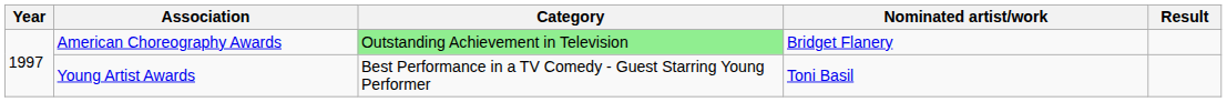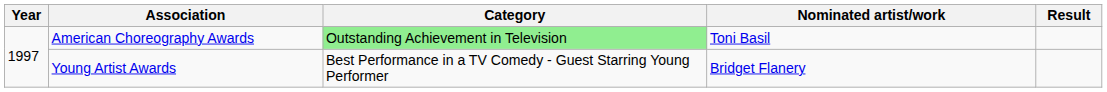 <table class="wikitable">
 <tr>
 <th style="width:04%;">Year</th>
 <th style="width:25%;">Association</th>
 <th style="width:35%;">Category</th>
 <th style="width:30%;">Nominated artist/work</th>
 <th style="width:10%;">Result</th>
 </tr>
 <tr>
 <td rowspan=2>1997</td>
 <td><a href='#'>American Choreography Awards</a></td>
 <td style="background: lightgreen;">Outstanding Achievement in Television</td>
-<td><a href='#'>Bridget Flanery</a></td>
+<td><a href='#'>Toni Basil</a></td>
 <td></td>
 </tr>
 <tr>
 <td><a href='#'>Young Artist Awards</a></td>
 <td>Best Performance in a TV Comedy - Guest Starring Young Performer</td>
-<td><a href='#'>Toni Basil</a></td>
+<td><a href='#'>Bridget Flanery</a></td>
 <td></td>
 </tr>
 </table>
